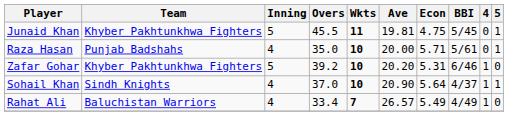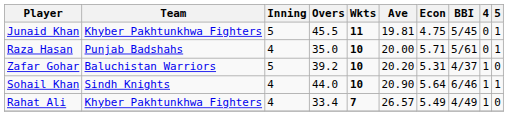 <table class="wikitable">
 <tr>
 <th>Player</th>
 <th>Team</th>
 <th>Inning</th>
 <th>Overs</th>
 <th>Wkts</th>
 <th>Ave</th>
 <th>Econ</th>
 <th>BBI</th>
 <th>4</th>
 <th>5</th>
 </tr>
 <tr>
 <td><a href='#'>Junaid Khan</a></td>
 <td><a href='#'>Khyber Pakhtunkhwa Fighters</a></td>
 <td>5</td>
 <td>45.5</td>
 <td><strong>11</strong></td>
 <td>19.81</td>
 <td>4.75</td>
 <td>5/45</td>
 <td>0</td>
 <td>1</td>
 </tr>
 <tr>
 <td><a href='#'>Raza Hasan</a></td>
 <td><a href='#'>Punjab Badshahs</a></td>
 <td>4</td>
 <td>35.0</td>
 <td><strong>10</strong></td>
 <td>20.00</td>
 <td>5.71</td>
 <td>5/61</td>
 <td>0</td>
 <td>1</td>
 </tr>
 <tr>
 <td><a href='#'>Zafar Gohar</a></td>
-<td><a href='#'>Khyber Pakhtunkhwa Fighters</a></td>
+<td><a href='#'>Baluchistan Warriors</a></td>
 <td>5</td>
 <td>39.2</td>
 <td><strong>10</strong></td>
 <td>20.20</td>
 <td>5.31</td>
-<td>6/46</td>
+<td>4/37</td>
 <td>1</td>
 <td>0</td>
 </tr>
 <tr>
 <td><a href='#'>Sohail Khan</a></td>
 <td><a href='#'>Sindh Knights</a></td>
 <td>4</td>
-<td>37.0</td>
+<td>44.0</td>
 <td><strong>10</strong></td>
 <td>20.90</td>
 <td>5.64</td>
-<td>4/37</td>
+<td>6/46</td>
 <td>1</td>
 <td>1</td>
 </tr>
 <tr>
 <td><a href='#'>Rahat Ali</a></td>
-<td><a href='#'>Baluchistan Warriors</a></td>
+<td><a href='#'>Khyber Pakhtunkhwa Fighters</a></td>
 <td>4</td>
 <td>33.4</td>
 <td><strong>7</strong></td>
 <td>26.57</td>
 <td>5.49</td>
 <td>4/49</td>
 <td>1</td>
 <td>0</td>
 </tr>
 <tr>
 </tr>
 </table>
